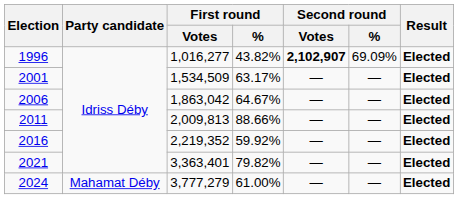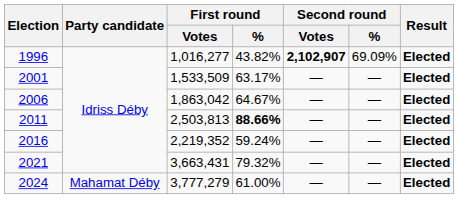 <table class=wikitable style=text-align:center>
 <tr>
 <th rowspan="2">Election</th>
 <th rowspan=2>Party candidate</th>
 <th colspan=2>First round</th>
 <th colspan=2>Second round</th>
 <th rowspan=2>Result</th>
 </tr>
 <tr>
 <th>Votes</th>
 <th>%</th>
 <th>Votes</th>
 <th>%</th>
 </tr>
 <tr>
 <td><a href='#'>1996</a></td>
 <td rowspan="6"><a href='#'>Idriss Déby</a></td>
 <td>1,016,277</td>
 <td>43.82%</td>
 <td><strong>2,102,907</strong></td>
 <td>69.09%</td>
 <td><strong>Elected</strong> </td>
 </tr>
 <tr>
 <td><a href='#'>2001</a></td>
-<td>1,534,509</td>
+<td>1,533,509</td>
 <td>63.17%</td>
 <td>—</td>
 <td>—</td>
 <td><strong>Elected</strong> </td>
 </tr>
 <tr>
 <td><a href='#'>2006</a></td>
 <td>1,863,042</td>
 <td>64.67%</td>
 <td>—</td>
 <td>—</td>
 <td><strong>Elected</strong> </td>
 </tr>
 <tr>
 <td><a href='#'>2011</a></td>
-<td>2,009,813</td>
-<td>88.66%</td>
+<td>2,503,813</td>
+<td><strong>88.66%</strong></td>
 <td>—</td>
 <td>—</td>
 <td><strong>Elected</strong> </td>
 </tr>
 <tr>
 <td><a href='#'>2016</a></td>
 <td>2,219,352</td>
-<td>59.92%</td>
+<td>59.24%</td>
 <td>—</td>
 <td>—</td>
 <td><strong>Elected</strong> </td>
 </tr>
 <tr>
 <td><a href='#'>2021</a></td>
-<td>3,363,401</td>
-<td>79.82%</td>
+<td>3,663,431</td>
+<td>79.32%</td>
 <td>—</td>
 <td>—</td>
 <td><strong>Elected</strong> </td>
 </tr>
 <tr>
 <td><a href='#'>2024</a></td>
 <td><a href='#'>Mahamat Déby</a></td>
 <td>3,777,279</td>
 <td>61.00%</td>
 <td>—</td>
 <td>—</td>
 <td><strong>Elected</strong> </td>
 </tr>
 </table>
